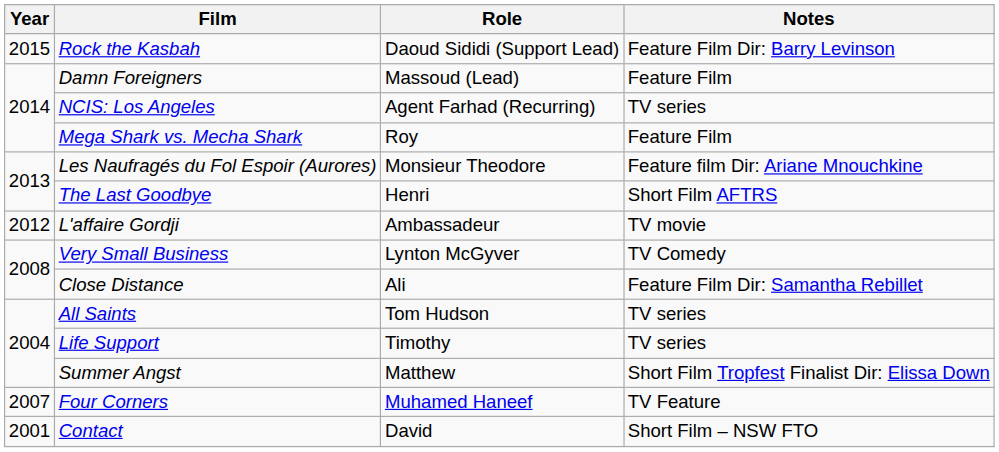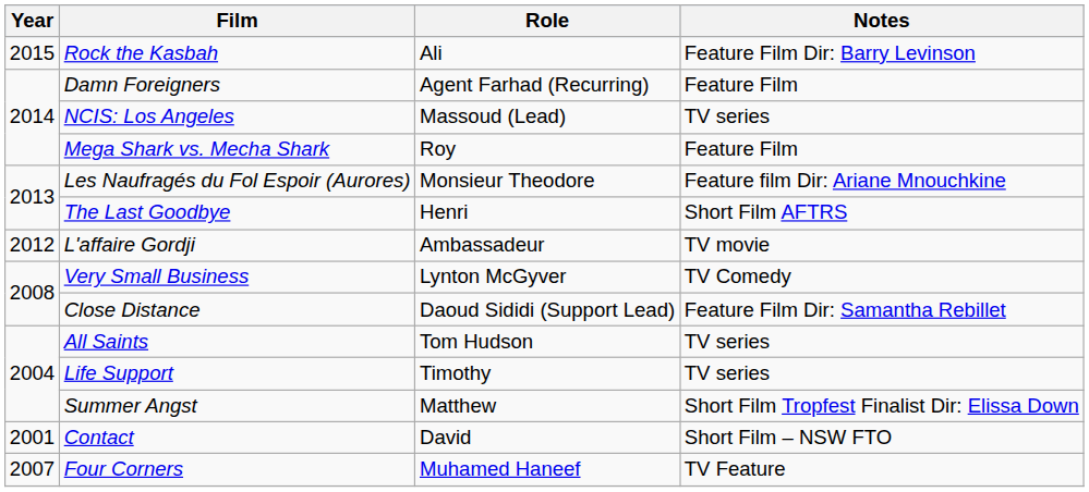 <table class="wikitable">
 <tr style="background:#b0c4de; text-align:center;">
 <th>Year</th>
 <th>Film</th>
 <th>Role</th>
 <th>Notes</th>
 </tr>
 <tr>
 <td rowspan="1">2015</td>
 <td><em><a href='#'>Rock the Kasbah</a> </em></td>
-<td>Daoud Sididi (Support Lead)</td>
+<td>Ali</td>
 <td>Feature Film Dir: <a href='#'>Barry Levinson</a></td>
 </tr>
 <tr>
 <td rowspan="3">2014</td>
 <td><em>Damn Foreigners </em></td>
-<td>Massoud (Lead)</td>
+<td>Agent Farhad (Recurring)</td>
 <td>Feature Film</td>
 </tr>
 <tr>
 <td><em><a href='#'>NCIS: Los Angeles</a> </em></td>
-<td>Agent Farhad (Recurring)</td>
+<td>Massoud (Lead)</td>
 <td>TV series</td>
 </tr>
 <tr>
 <td><em><a href='#'>Mega Shark vs. Mecha Shark</a> </em></td>
 <td>Roy</td>
 <td>Feature Film</td>
 </tr>
 <tr>
 <td rowspan="2">2013</td>
 <td><em>Les Naufragés du Fol Espoir (Aurores)</em></td>
 <td>Monsieur Theodore</td>
 <td>Feature film Dir: <a href='#'>Ariane Mnouchkine</a></td>
 </tr>
 <tr>
 <td><em><a href='#'>The Last Goodbye</a> </em></td>
 <td>Henri</td>
 <td>Short Film <a href='#'>AFTRS</a></td>
 </tr>
 <tr>
 <td rowspan="1">2012</td>
 <td><em>L'affaire Gordji </em></td>
 <td>Ambassadeur</td>
 <td>TV movie</td>
 </tr>
 <tr>
 <td rowspan="2">2008</td>
 <td><em><a href='#'>Very Small Business</a></em></td>
 <td>Lynton McGyver</td>
 <td>TV Comedy</td>
 </tr>
 <tr>
 <td><em>Close Distance</em></td>
-<td>Ali</td>
+<td>Daoud Sididi (Support Lead)</td>
 <td>Feature Film Dir: <a href='#'>Samantha Rebillet</a></td>
 </tr>
 <tr>
 <td rowspan="3">2004</td>
 <td><em><a href='#'>All Saints</a></em></td>
 <td>Tom Hudson</td>
 <td>TV series</td>
 </tr>
 <tr>
 <td><em><a href='#'>Life Support</a></em></td>
 <td>Timothy</td>
 <td>TV series</td>
 </tr>
 <tr>
 <td><em>Summer Angst</em></td>
 <td>Matthew</td>
 <td>Short Film <a href='#'>Tropfest</a> Finalist Dir: <a href='#'>Elissa Down</a></td>
 </tr>
 <tr>
+<td>2001</td>
+<td><em><a href='#'>Contact</a></em></td>
+<td>David</td>
+<td>Short Film – NSW FTO</td>
+</tr>
+<tr>
 <td>2007</td>
 <td><em><a href='#'>Four Corners</a></em></td>
 <td><a href='#'>Muhamed Haneef</a></td>
 <td>TV Feature</td>
 </tr>
 <tr>
-<td>2001</td>
-<td><em><a href='#'>Contact</a></em></td>
-<td>David</td>
-<td>Short Film – NSW FTO</td>
-</tr>
-<tr>
 </tr>
 </table>
